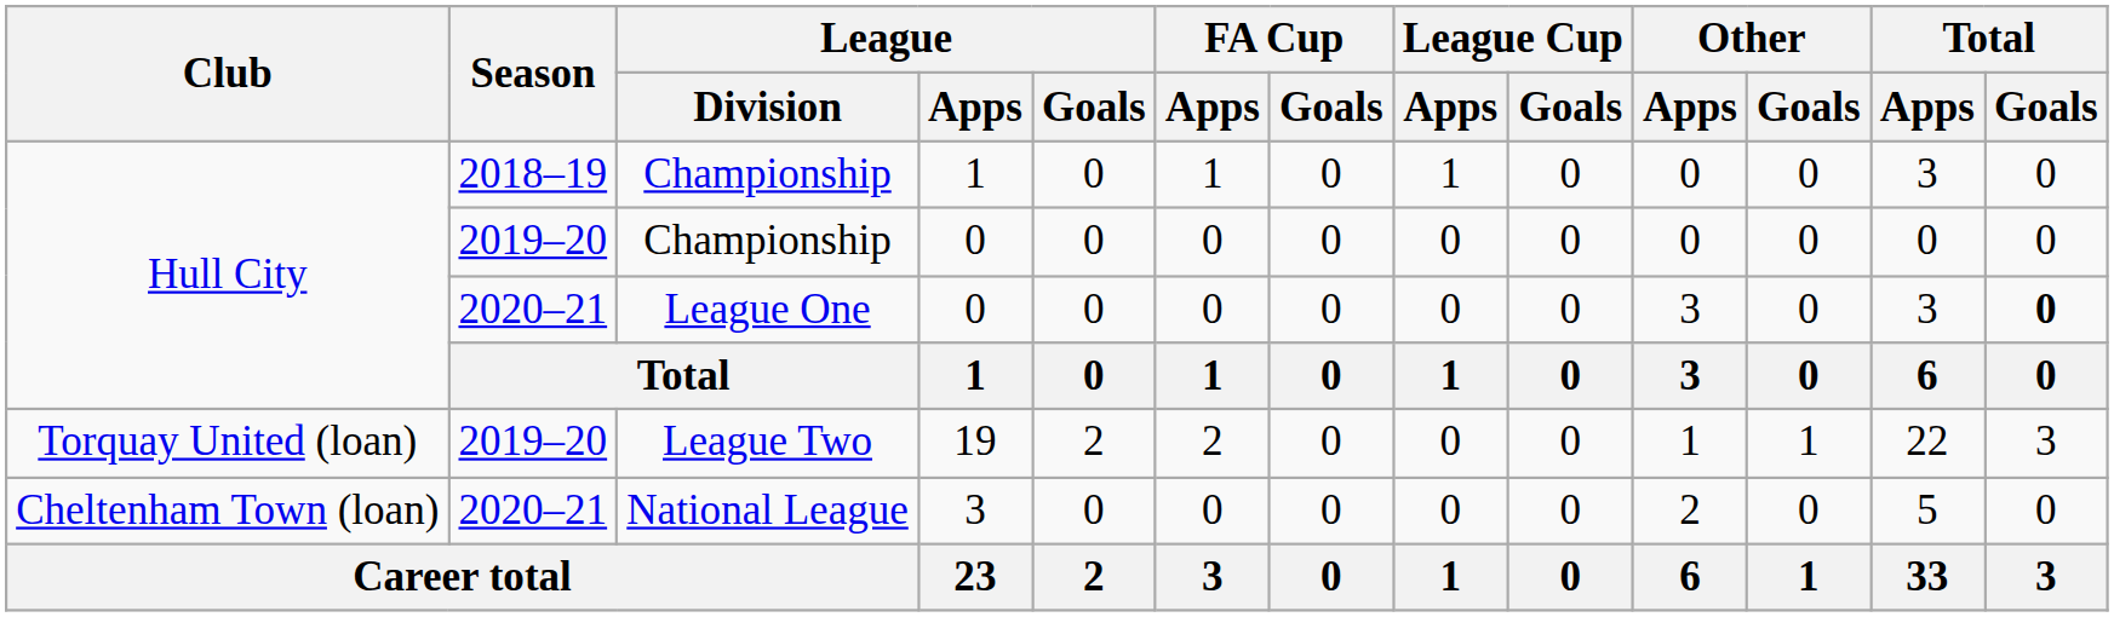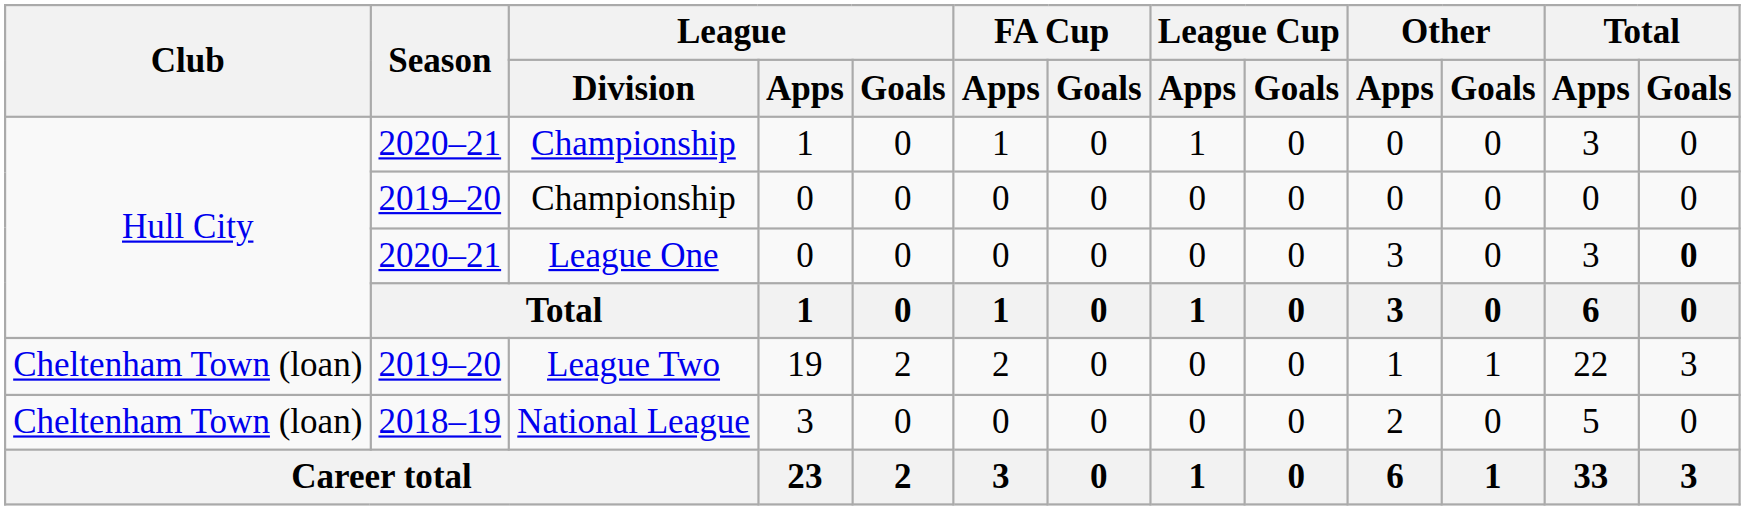 <table class="wikitable" style="text-align: center;">
 <tr>
 <th rowspan="2">Club</th>
 <th rowspan="2">Season</th>
 <th colspan="3">League</th>
 <th colspan="2">FA Cup</th>
 <th colspan="2">League Cup</th>
 <th colspan="2">Other</th>
 <th colspan="2">Total</th>
 </tr>
 <tr>
 <th>Division</th>
 <th>Apps</th>
 <th>Goals</th>
 <th>Apps</th>
 <th>Goals</th>
 <th>Apps</th>
 <th>Goals</th>
 <th>Apps</th>
 <th>Goals</th>
 <th>Apps</th>
 <th>Goals</th>
 </tr>
 <tr>
 <td rowspan="4"><a href='#'>Hull City</a></td>
-<td><a href='#'>2018–19</a></td>
+<td><a href='#'>2020–21</a></td>
 <td><a href='#'>Championship</a></td>
 <td>1</td>
 <td>0</td>
 <td>1</td>
 <td>0</td>
 <td>1</td>
 <td>0</td>
 <td>0</td>
 <td>0</td>
 <td>3</td>
 <td>0</td>
 </tr>
 <tr>
 <td><a href='#'>2019–20</a></td>
 <td>Championship</td>
 <td>0</td>
 <td>0</td>
 <td>0</td>
 <td>0</td>
 <td>0</td>
 <td>0</td>
 <td>0</td>
 <td>0</td>
 <td>0</td>
 <td>0</td>
 </tr>
 <tr>
 <td><a href='#'>2020–21</a></td>
 <td><a href='#'>League One</a></td>
 <td>0</td>
 <td>0</td>
 <td>0</td>
 <td>0</td>
 <td>0</td>
 <td>0</td>
 <td>3</td>
 <td>0</td>
 <td>3</td>
 <td><strong>0</strong></td>
 </tr>
 <tr>
 <th colspan="2">Total</th>
 <th>1</th>
 <th>0</th>
 <th>1</th>
 <th>0</th>
 <th>1</th>
 <th>0</th>
 <th>3</th>
 <th>0</th>
 <th>6</th>
 <th>0</th>
 </tr>
 <tr>
-<td><a href='#'>Torquay United</a> (loan)</td>
+<td><a href='#'>Cheltenham Town</a> (loan)</td>
 <td><a href='#'>2019–20</a></td>
 <td><a href='#'>League Two</a></td>
 <td>19</td>
 <td>2</td>
 <td>2</td>
 <td>0</td>
 <td>0</td>
 <td>0</td>
 <td>1</td>
 <td>1</td>
 <td>22</td>
 <td>3</td>
 </tr>
 <tr>
 <td><a href='#'>Cheltenham Town</a> (loan)</td>
-<td><a href='#'>2020–21</a></td>
+<td><a href='#'>2018–19</a></td>
 <td><a href='#'>National League</a></td>
 <td>3</td>
 <td>0</td>
 <td>0</td>
 <td>0</td>
 <td>0</td>
 <td>0</td>
 <td>2</td>
 <td>0</td>
 <td>5</td>
 <td>0</td>
 </tr>
 <tr>
 <th colspan="3">Career total</th>
 <th>23</th>
 <th>2</th>
 <th>3</th>
 <th>0</th>
 <th>1</th>
 <th>0</th>
 <th>6</th>
 <th>1</th>
 <th>33</th>
 <th>3</th>
 </tr>
 </table>
